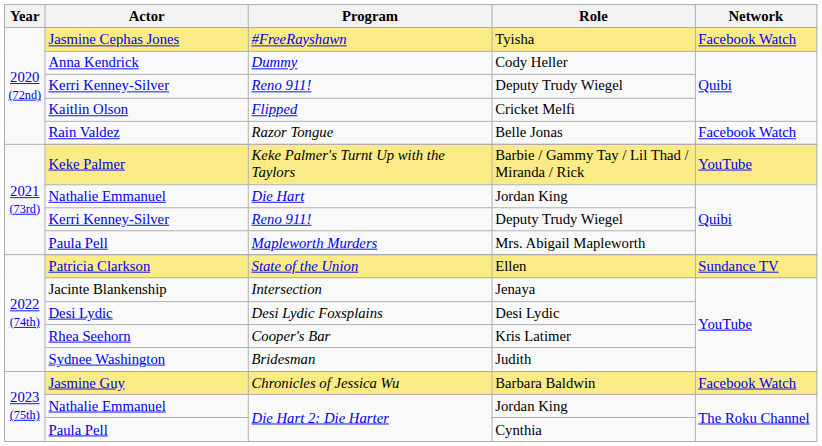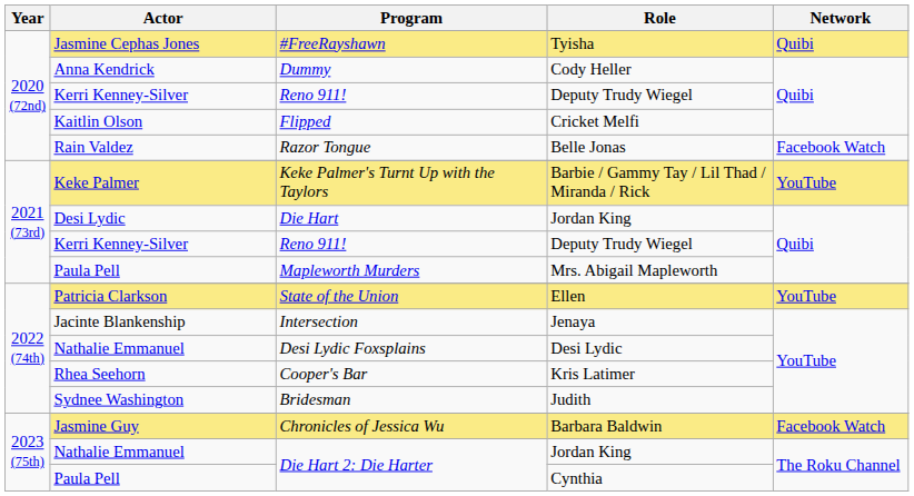 <table class="wikitable" style="width:100%">
 <tr bgcolor="#bebebe">
 <th width="5%">Year</th>
 <th width="25%">Actor</th>
 <th width="30%">Program</th>
 <th width="25%">Role</th>
 <th width="15%">Network</th>
 </tr>
 <tr>
 <td rowspan=6 style="text-align:center"><a href='#'>2020</a><br><small><a href='#'>(72nd)</a></small><br></td>
 </tr>
 <tr style="background:#FAEB86">
 <td><a href='#'>Jasmine Cephas Jones</a></td>
 <td><em><a href='#'>#FreeRayshawn</a></em></td>
 <td>Tyisha</td>
-<td><a href='#'>Facebook Watch</a></td>
+<td><a href='#'>Quibi</a></td>
 </tr>
 <tr>
 <td><a href='#'>Anna Kendrick</a></td>
 <td><em><a href='#'>Dummy</a></em></td>
 <td>Cody Heller</td>
 <td rowspan=3><a href='#'>Quibi</a></td>
 </tr>
 <tr>
 <td><a href='#'>Kerri Kenney-Silver</a></td>
 <td><em><a href='#'>Reno 911!</a></em></td>
 <td>Deputy Trudy Wiegel</td>
 </tr>
 <tr>
 <td><a href='#'>Kaitlin Olson</a></td>
 <td><em><a href='#'>Flipped</a></em></td>
 <td>Cricket Melfi</td>
 </tr>
 <tr>
 <td><a href='#'>Rain Valdez</a></td>
 <td><em>Razor Tongue</em></td>
 <td>Belle Jonas</td>
 <td><a href='#'>Facebook Watch</a></td>
 </tr>
 <tr>
 <td rowspan=5 style="text-align:center"><a href='#'>2021</a><br><small><a href='#'>(73rd)</a></small><br></td>
 </tr>
 <tr style="background:#FAEB86">
 <td><a href='#'>Keke Palmer</a></td>
 <td><em>Keke Palmer's Turnt Up with the Taylors</em></td>
 <td>Barbie / Gammy Tay / Lil Thad / Miranda / Rick</td>
 <td><a href='#'>YouTube</a></td>
 </tr>
 <tr>
-<td><a href='#'>Nathalie Emmanuel</a></td>
+<td><a href='#'>Desi Lydic</a></td>
 <td><em><a href='#'>Die Hart</a></em></td>
 <td>Jordan King</td>
 <td rowspan=3><a href='#'>Quibi</a></td>
 </tr>
 <tr>
 <td><a href='#'>Kerri Kenney-Silver</a></td>
 <td><em><a href='#'>Reno 911!</a></em></td>
 <td>Deputy Trudy Wiegel</td>
 </tr>
 <tr>
 <td><a href='#'>Paula Pell</a></td>
 <td><em><a href='#'>Mapleworth Murders</a></em></td>
 <td>Mrs. Abigail Mapleworth</td>
 </tr>
 <tr>
 <td rowspan=6 style="text-align:center"><a href='#'>2022</a><br><small><a href='#'>(74th)</a></small></td>
 </tr>
 <tr style="background:#FAEB86">
 <td><a href='#'>Patricia Clarkson</a></td>
 <td><em><a href='#'>State of the Union</a></em></td>
 <td>Ellen</td>
-<td><a href='#'>Sundance TV</a></td>
+<td><a href='#'>YouTube</a></td>
 </tr>
 <tr>
 <td>Jacinte Blankenship</td>
 <td><em>Intersection</em></td>
 <td>Jenaya</td>
 <td rowspan="4"><a href='#'>YouTube</a></td>
 </tr>
 <tr>
-<td><a href='#'>Desi Lydic</a></td>
+<td><a href='#'>Nathalie Emmanuel</a></td>
 <td><em>Desi Lydic Foxsplains</em></td>
 <td>Desi Lydic</td>
 </tr>
 <tr>
 <td><a href='#'>Rhea Seehorn</a></td>
 <td><em>Cooper's Bar</em></td>
 <td>Kris Latimer</td>
 </tr>
 <tr>
 <td><a href='#'>Sydnee Washington</a></td>
 <td><em>Bridesman</em></td>
 <td>Judith</td>
 </tr>
 <tr>
 <td rowspan=4 style="text-align:center"><a href='#'>2023</a><br><small><a href='#'>(75th)</a></small><br></td>
 </tr>
 <tr style="background:#FAEB86">
 <td><a href='#'>Jasmine Guy</a></td>
 <td><em>Chronicles of Jessica Wu</em></td>
 <td>Barbara Baldwin</td>
 <td><a href='#'>Facebook Watch</a></td>
 </tr>
 <tr>
 <td><a href='#'>Nathalie Emmanuel</a></td>
 <td rowspan="2"><em><a href='#'>Die Hart 2: Die Harter</a></em></td>
 <td>Jordan King</td>
 <td rowspan="2"><a href='#'>The Roku Channel</a></td>
 </tr>
 <tr>
 <td><a href='#'>Paula Pell</a></td>
 <td>Cynthia</td>
 </tr>
 </table>
